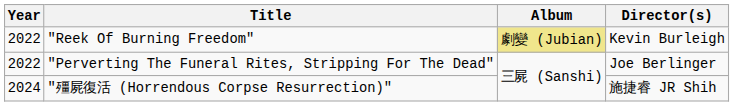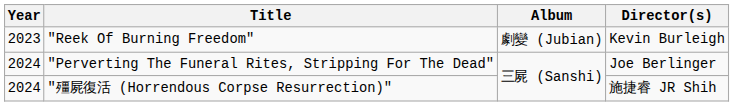 <table class="wikitable plainrowheaders">
 <tr>
 <th>Year</th>
 <th>Title</th>
 <th>Album</th>
 <th>Director(s)</th>
 </tr>
 <tr>
-<td>2022</td>
+<td>2023</td>
 <td>"Reek Of Burning Freedom"</td>
-<td style="background: khaki;">劇變 (Jubian)</td>
+<td>劇變 (Jubian)</td>
 <td>Kevin Burleigh</td>
 </tr>
 <tr>
-<td>2022</td>
+<td>2024</td>
 <td>"Perverting The Funeral Rites, Stripping For The Dead"</td>
 <td rowspan="2">三屍 (Sanshi)</td>
 <td>Joe Berlinger</td>
 </tr>
 <tr>
 <td>2024</td>
 <td>"殭屍復活 (Horrendous Corpse Resurrection)"</td>
 <td>施捷睿 JR Shih</td>
 </tr>
 </table>
